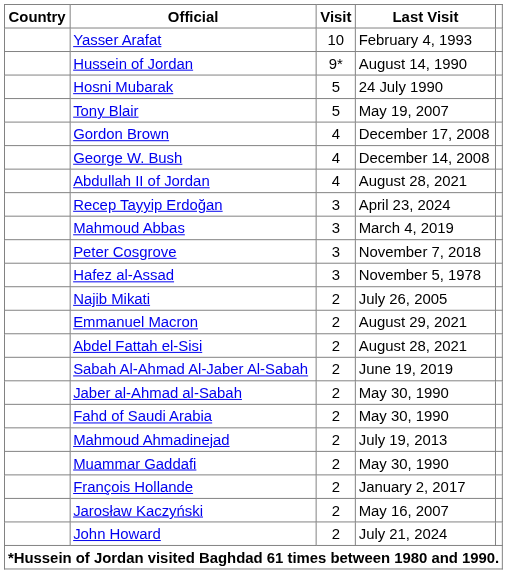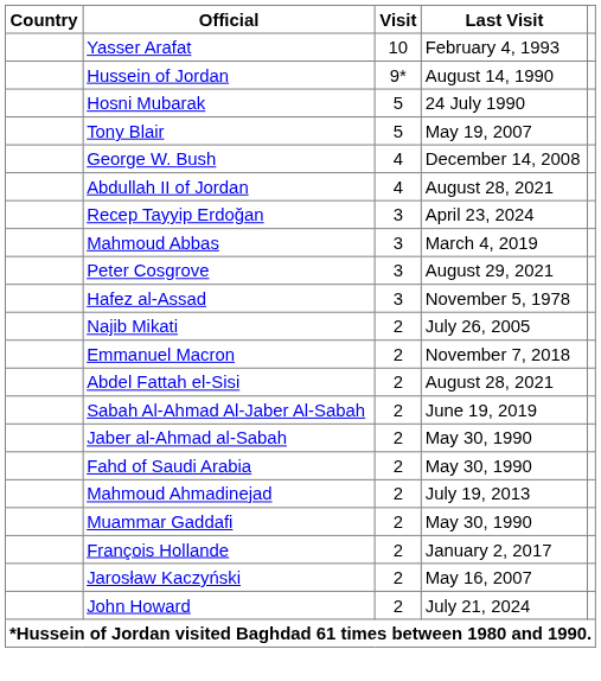 <table class="toccolours sortable" border="1" cellpadding="3" style="font-size:95%; border-collapse:collapse;">
 <tr>
 <th>Country</th>
 <th>Official</th>
 <th>Visit</th>
 <th>Last Visit</th>
 <th></th>
 </tr>
 <tr>
 <td></td>
 <td><a href='#'>Yasser Arafat</a></td>
 <td align="center">10</td>
 <td>February 4, 1993</td>
 <td></td>
 </tr>
 <tr>
 <td></td>
 <td><a href='#'>Hussein of Jordan</a></td>
 <td align="center">9*</td>
 <td>August 14, 1990</td>
 <td></td>
 </tr>
 <tr>
 <td></td>
 <td><a href='#'>Hosni Mubarak</a></td>
 <td align="center">5</td>
 <td>24 July 1990</td>
 <td></td>
 </tr>
 <tr>
 <td></td>
 <td><a href='#'>Tony Blair</a></td>
 <td align="center">5</td>
 <td>May 19, 2007</td>
 <td></td>
 </tr>
 <tr>
 <td></td>
-<td><a href='#'>Gordon Brown</a></td>
-<td align="center">4</td>
-<td>December 17, 2008</td>
-<td></td>
-</tr>
-<tr>
-<td></td>
 <td><a href='#'>George W. Bush</a></td>
 <td align="center">4</td>
 <td>December 14, 2008</td>
 <td></td>
 </tr>
 <tr>
 <td></td>
 <td><a href='#'>Abdullah II of Jordan</a></td>
 <td align="center">4</td>
 <td>August 28, 2021</td>
 <td></td>
 </tr>
 <tr>
 <td></td>
 <td><a href='#'>Recep Tayyip Erdoğan</a></td>
 <td align="center">3</td>
 <td>April 23, 2024</td>
 <td></td>
 </tr>
 <tr>
 <td></td>
 <td><a href='#'>Mahmoud Abbas</a></td>
 <td align="center">3</td>
 <td>March 4, 2019</td>
 <td></td>
 </tr>
 <tr>
 <td></td>
 <td><a href='#'>Peter Cosgrove</a></td>
 <td align="center">3</td>
-<td>November 7, 2018</td>
+<td>August 29, 2021</td>
 <td></td>
 </tr>
 <tr>
 <td></td>
 <td><a href='#'>Hafez al-Assad</a></td>
 <td align=center>3</td>
 <td>November 5, 1978</td>
 <td></td>
 </tr>
 <tr>
 <td></td>
 <td><a href='#'>Najib Mikati</a></td>
 <td align=center>2</td>
 <td>July 26, 2005</td>
 <td></td>
 </tr>
 <tr>
 <td></td>
 <td><a href='#'>Emmanuel Macron</a></td>
 <td align=center>2</td>
-<td>August 29, 2021</td>
+<td>November 7, 2018</td>
 <td></td>
 </tr>
 <tr>
 <td></td>
 <td><a href='#'>Abdel Fattah el-Sisi</a></td>
 <td align=center>2</td>
 <td>August 28, 2021</td>
 <td></td>
 </tr>
 <tr>
 <td></td>
 <td><a href='#'>Sabah Al-Ahmad Al-Jaber Al-Sabah</a></td>
 <td align=center>2</td>
 <td>June 19, 2019</td>
 <td></td>
 </tr>
 <tr>
 <td></td>
 <td><a href='#'>Jaber al-Ahmad al-Sabah</a></td>
 <td align="center">2</td>
 <td>May 30, 1990</td>
 <td></td>
 </tr>
 <tr>
 <td></td>
 <td><a href='#'>Fahd of Saudi Arabia</a></td>
 <td align=center>2</td>
 <td>May 30, 1990</td>
 <td></td>
 </tr>
 <tr>
 <td></td>
 <td><a href='#'>Mahmoud Ahmadinejad</a></td>
 <td align="center">2</td>
 <td>July 19, 2013</td>
 <td></td>
 </tr>
 <tr>
 <td></td>
 <td><a href='#'>Muammar Gaddafi</a></td>
 <td align="center">2</td>
 <td>May 30, 1990</td>
 <td></td>
 </tr>
 <tr>
 <td></td>
 <td><a href='#'>François Hollande</a></td>
 <td align=center>2</td>
 <td>January 2, 2017</td>
 <td></td>
 </tr>
 <tr>
 <td></td>
 <td><a href='#'>Jarosław Kaczyński</a></td>
 <td align=center>2</td>
 <td>May 16, 2007</td>
 <td></td>
 </tr>
 <tr>
 <td></td>
 <td><a href='#'>John Howard</a></td>
 <td align=center>2</td>
 <td>July 21, 2024</td>
 <td></td>
 </tr>
 <tr>
 <td colspan="5"><strong>*Hussein of Jordan visited Baghdad 61 times between 1980 and 1990.</strong></td>
 </tr>
 </table>
